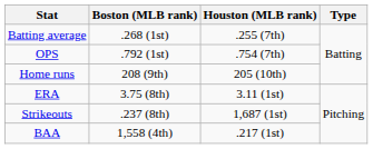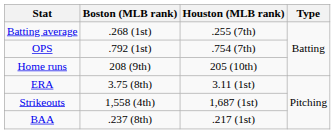 <table class="wikitable" style="text-align:center;">
 <tr>
 <th>Stat</th>
 <th>Boston (MLB rank)</th>
 <th>Houston (MLB rank)</th>
 <th>Type</th>
 </tr>
 <tr>
 <td><a href='#'>Batting average</a></td>
 <td>.268 (1st)</td>
 <td>.255 (7th)</td>
 <td rowspan=3>Batting</td>
 </tr>
 <tr>
 <td><a href='#'>OPS</a></td>
 <td>.792 (1st)</td>
 <td>.754 (7th)</td>
 </tr>
 <tr>
 <td><a href='#'>Home runs</a></td>
 <td>208 (9th)</td>
 <td>205 (10th)</td>
 </tr>
 <tr>
 <td><a href='#'>ERA</a></td>
 <td>3.75 (8th)</td>
 <td>3.11 (1st)</td>
 <td rowspan=3>Pitching</td>
 </tr>
 <tr>
 <td><a href='#'>Strikeouts</a></td>
-<td>.237 (8th)</td>
+<td>1,558 (4th)</td>
 <td>1,687 (1st)</td>
 </tr>
 <tr>
 <td><a href='#'>BAA</a></td>
-<td>1,558 (4th)</td>
+<td>.237 (8th)</td>
 <td>.217 (1st)</td>
 </tr>
 </table>
